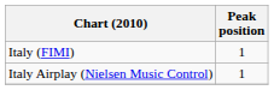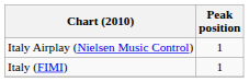 <table class="wikitable sortable">
 <tr>
 <th>Chart  (2010)</th>
 <th>Peak<br>position</th>
 </tr>
 <tr>
-<td>Italy (<a href='#'>FIMI</a>)</td>
+<td>Italy Airplay (<a href='#'>Nielsen Music Control</a>)</td>
 <td align="center">1</td>
 </tr>
 <tr>
-<td>Italy Airplay (<a href='#'>Nielsen Music Control</a>)</td>
+<td>Italy (<a href='#'>FIMI</a>)</td>
 <td align="center">1</td>
 </tr>
 <tr>
 </tr>
 </table>
